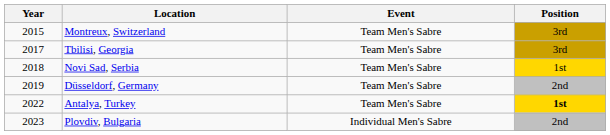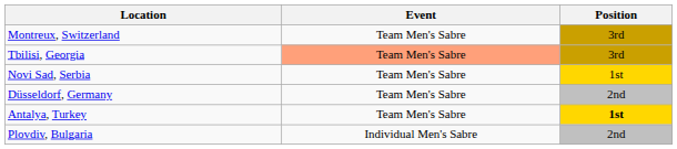 <table class="wikitable" width="50%" style="font-size:90%; text-align:center;">
 <tr>
-<th>Year</th>
 <th>Location</th>
 <th>Event</th>
 <th>Position</th>
 </tr>
 <tr>
-<td>2015</td>
 <td rowspan="1" align="left"> <a href='#'>Montreux</a>, <a href='#'>Switzerland</a></td>
 <td>Team Men's Sabre</td>
 <td bgcolor="caramel">3rd</td>
 </tr>
 <tr>
-<td>2017</td>
 <td rowspan="1" align="left"> <a href='#'>Tbilisi</a>, <a href='#'>Georgia</a></td>
-<td>Team Men's Sabre</td>
+<td style="background: lightsalmon;">Team Men's Sabre</td>
 <td bgcolor="caramel">3rd</td>
 </tr>
 <tr>
-<td>2018</td>
 <td rowspan="1" align="left"> <a href='#'>Novi Sad</a>, <a href='#'>Serbia</a></td>
 <td>Team Men's Sabre</td>
 <td bgcolor="gold">1st</td>
 </tr>
 <tr>
-<td>2019</td>
 <td rowspan="1" align="left"> <a href='#'>Düsseldorf</a>, <a href='#'>Germany</a></td>
 <td>Team Men's Sabre</td>
 <td bgcolor="silver">2nd</td>
 </tr>
 <tr>
-<td>2022</td>
 <td rowspan="1" align="left"> <a href='#'>Antalya</a>, <a href='#'>Turkey</a></td>
 <td>Team Men's Sabre</td>
 <td bgcolor="gold"><strong>1st</strong></td>
 </tr>
 <tr>
-<td>2023</td>
 <td rowspan="1" align="left"> <a href='#'>Plovdiv</a>, <a href='#'>Bulgaria</a></td>
 <td>Individual Men's Sabre</td>
 <td bgcolor="silver">2nd</td>
 </tr>
 </table>
